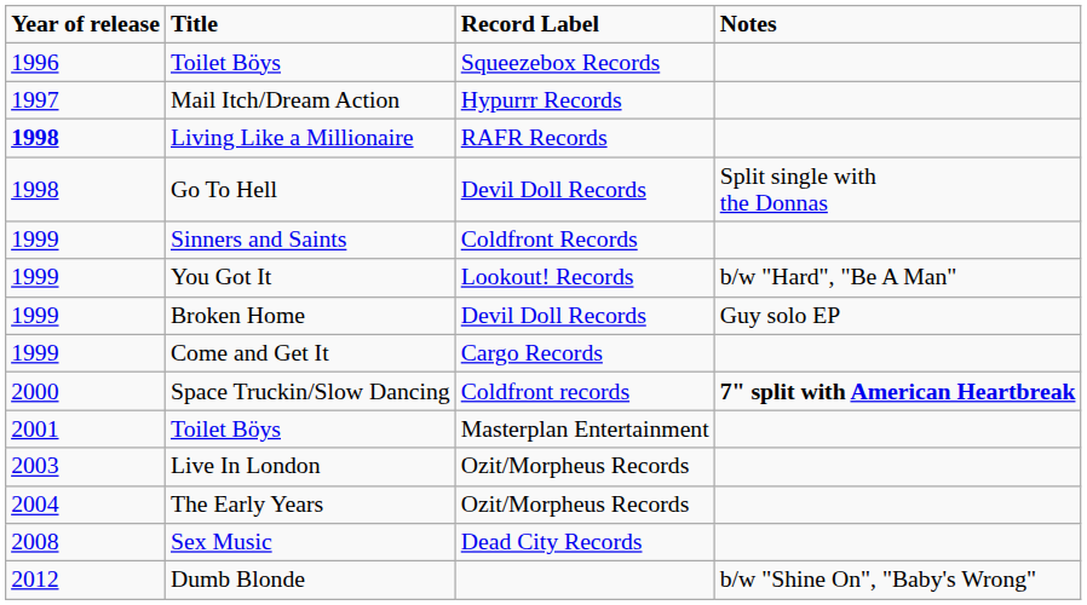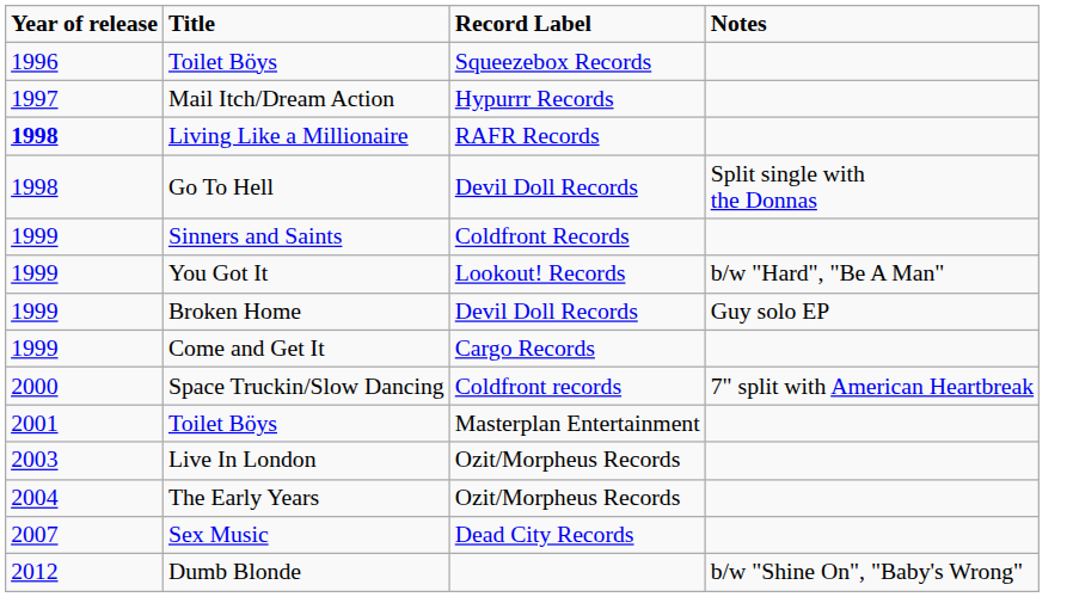 <table class="wikitable">
 <tr>
 <td><strong>Year of release</strong></td>
 <td><strong>Title</strong></td>
 <td><strong>Record Label</strong></td>
 <td><strong>Notes</strong></td>
 </tr>
 <tr>
 <td><a href='#'>1996</a></td>
 <td><a href='#'>Toilet Böys</a></td>
 <td><a href='#'>Squeezebox Records</a></td>
 <td></td>
 </tr>
 <tr>
 <td><a href='#'>1997</a></td>
 <td>Mail Itch/Dream Action</td>
 <td><a href='#'>Hypurrr Records</a></td>
 <td></td>
 </tr>
 <tr>
 <td><strong><a href='#'>1998</a></strong></td>
 <td><a href='#'>Living Like a Millionaire</a></td>
 <td><a href='#'>RAFR Records</a></td>
 <td></td>
 </tr>
 <tr>
 <td><a href='#'>1998</a></td>
 <td>Go To Hell</td>
 <td><a href='#'>Devil Doll Records</a></td>
 <td>Split single with<br><a href='#'>the Donnas</a></td>
 </tr>
 <tr>
 <td><a href='#'>1999</a></td>
 <td><a href='#'>Sinners and Saints</a></td>
 <td><a href='#'>Coldfront Records</a></td>
 <td></td>
 </tr>
 <tr>
 <td><a href='#'>1999</a></td>
 <td>You Got It</td>
 <td><a href='#'>Lookout! Records</a></td>
 <td>b/w "Hard", "Be A Man"</td>
 </tr>
 <tr>
 <td><a href='#'>1999</a></td>
 <td>Broken Home</td>
 <td><a href='#'>Devil Doll Records</a></td>
 <td>Guy solo EP</td>
 </tr>
 <tr>
 <td><a href='#'>1999</a></td>
 <td>Come and Get It</td>
 <td><a href='#'>Cargo Records</a></td>
 <td></td>
 </tr>
 <tr>
 <td><a href='#'>2000</a></td>
 <td>Space Truckin/Slow Dancing</td>
 <td><a href='#'>Coldfront records</a></td>
-<td><strong>7" split with <a href='#'>American Heartbreak</a></strong></td>
+<td>7" split with <a href='#'>American Heartbreak</a></td>
 </tr>
 <tr>
 <td><a href='#'>2001</a></td>
 <td><a href='#'>Toilet Böys</a></td>
 <td>Masterplan Entertainment</td>
 <td></td>
 </tr>
 <tr>
 <td><a href='#'>2003</a></td>
 <td>Live In London</td>
 <td>Ozit/Morpheus Records</td>
 <td></td>
 </tr>
 <tr>
 <td><a href='#'>2004</a></td>
 <td>The Early Years</td>
 <td>Ozit/Morpheus Records</td>
 <td></td>
 </tr>
 <tr>
-<td><a href='#'>2008</a></td>
+<td><a href='#'>2007</a></td>
 <td><a href='#'>Sex Music</a></td>
 <td><a href='#'>Dead City Records</a></td>
 <td></td>
 </tr>
 <tr>
 <td><a href='#'>2012</a></td>
 <td>Dumb Blonde</td>
 <td></td>
 <td>b/w "Shine On", "Baby's Wrong"</td>
 </tr>
 </table>
